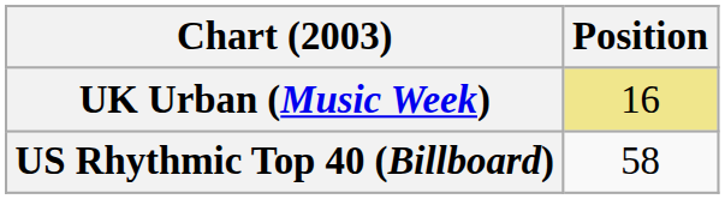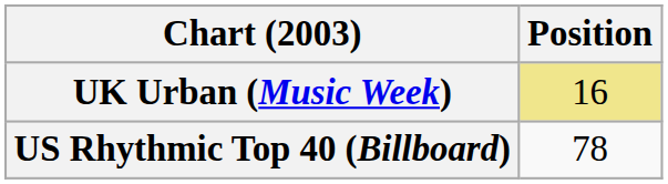 <table class="wikitable plainrowheaders" style="text-align:center">
 <tr>
 <th scope="col">Chart (2003)</th>
 <th scope="col">Position</th>
 </tr>
 <tr>
 <th scope="row">UK Urban (<em><a href='#'>Music Week</a></em>)</th>
 <td style="background: khaki;">16</td>
 </tr>
 <tr>
 <th scope="row">US Rhythmic Top 40 (<em>Billboard</em>)</th>
-<td>58</td>
+<td>78</td>
 </tr>
 </table>
